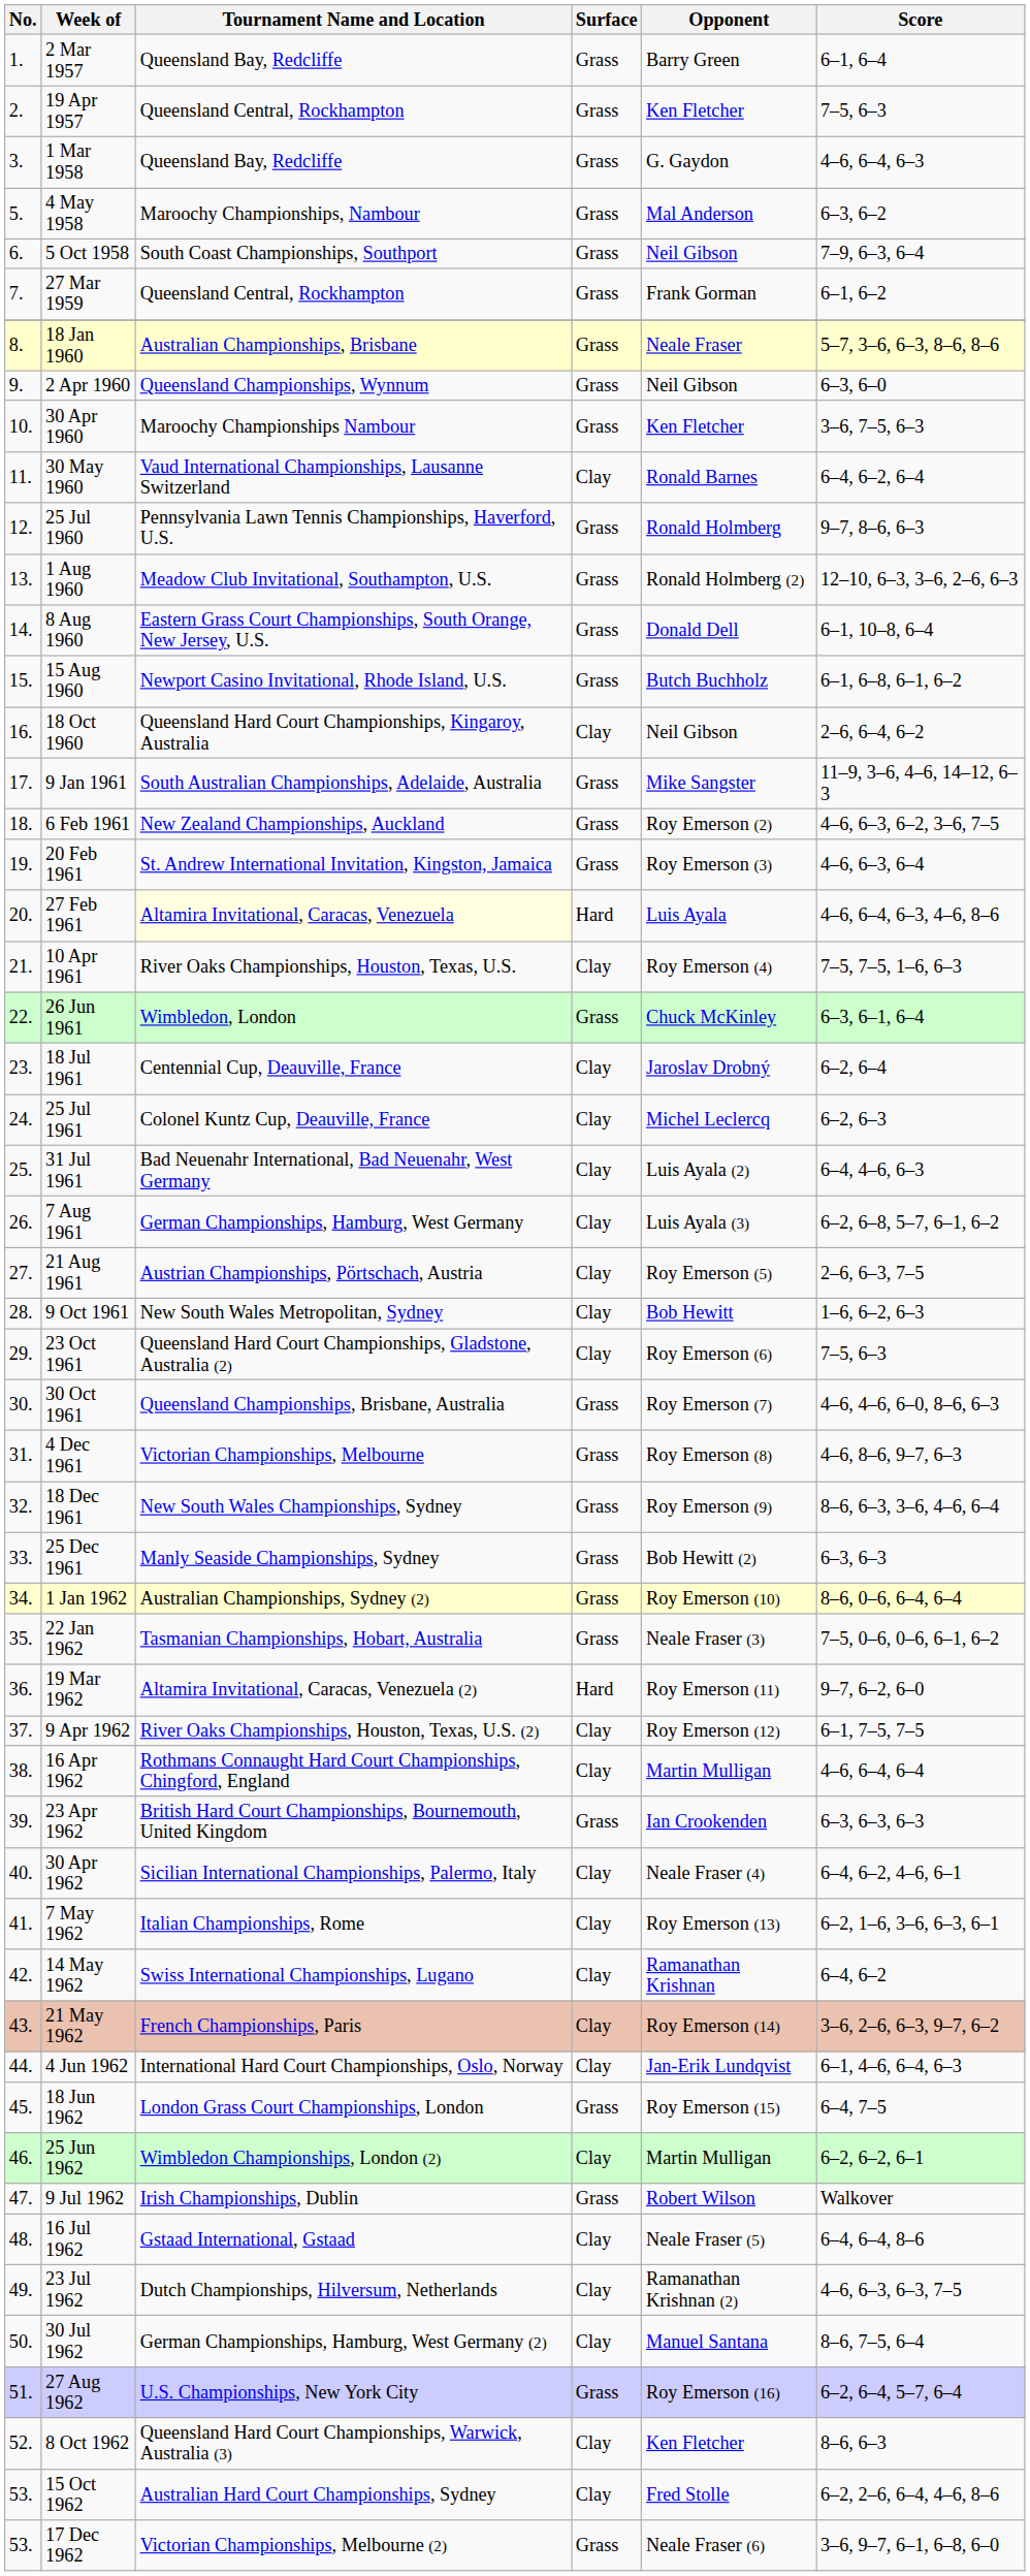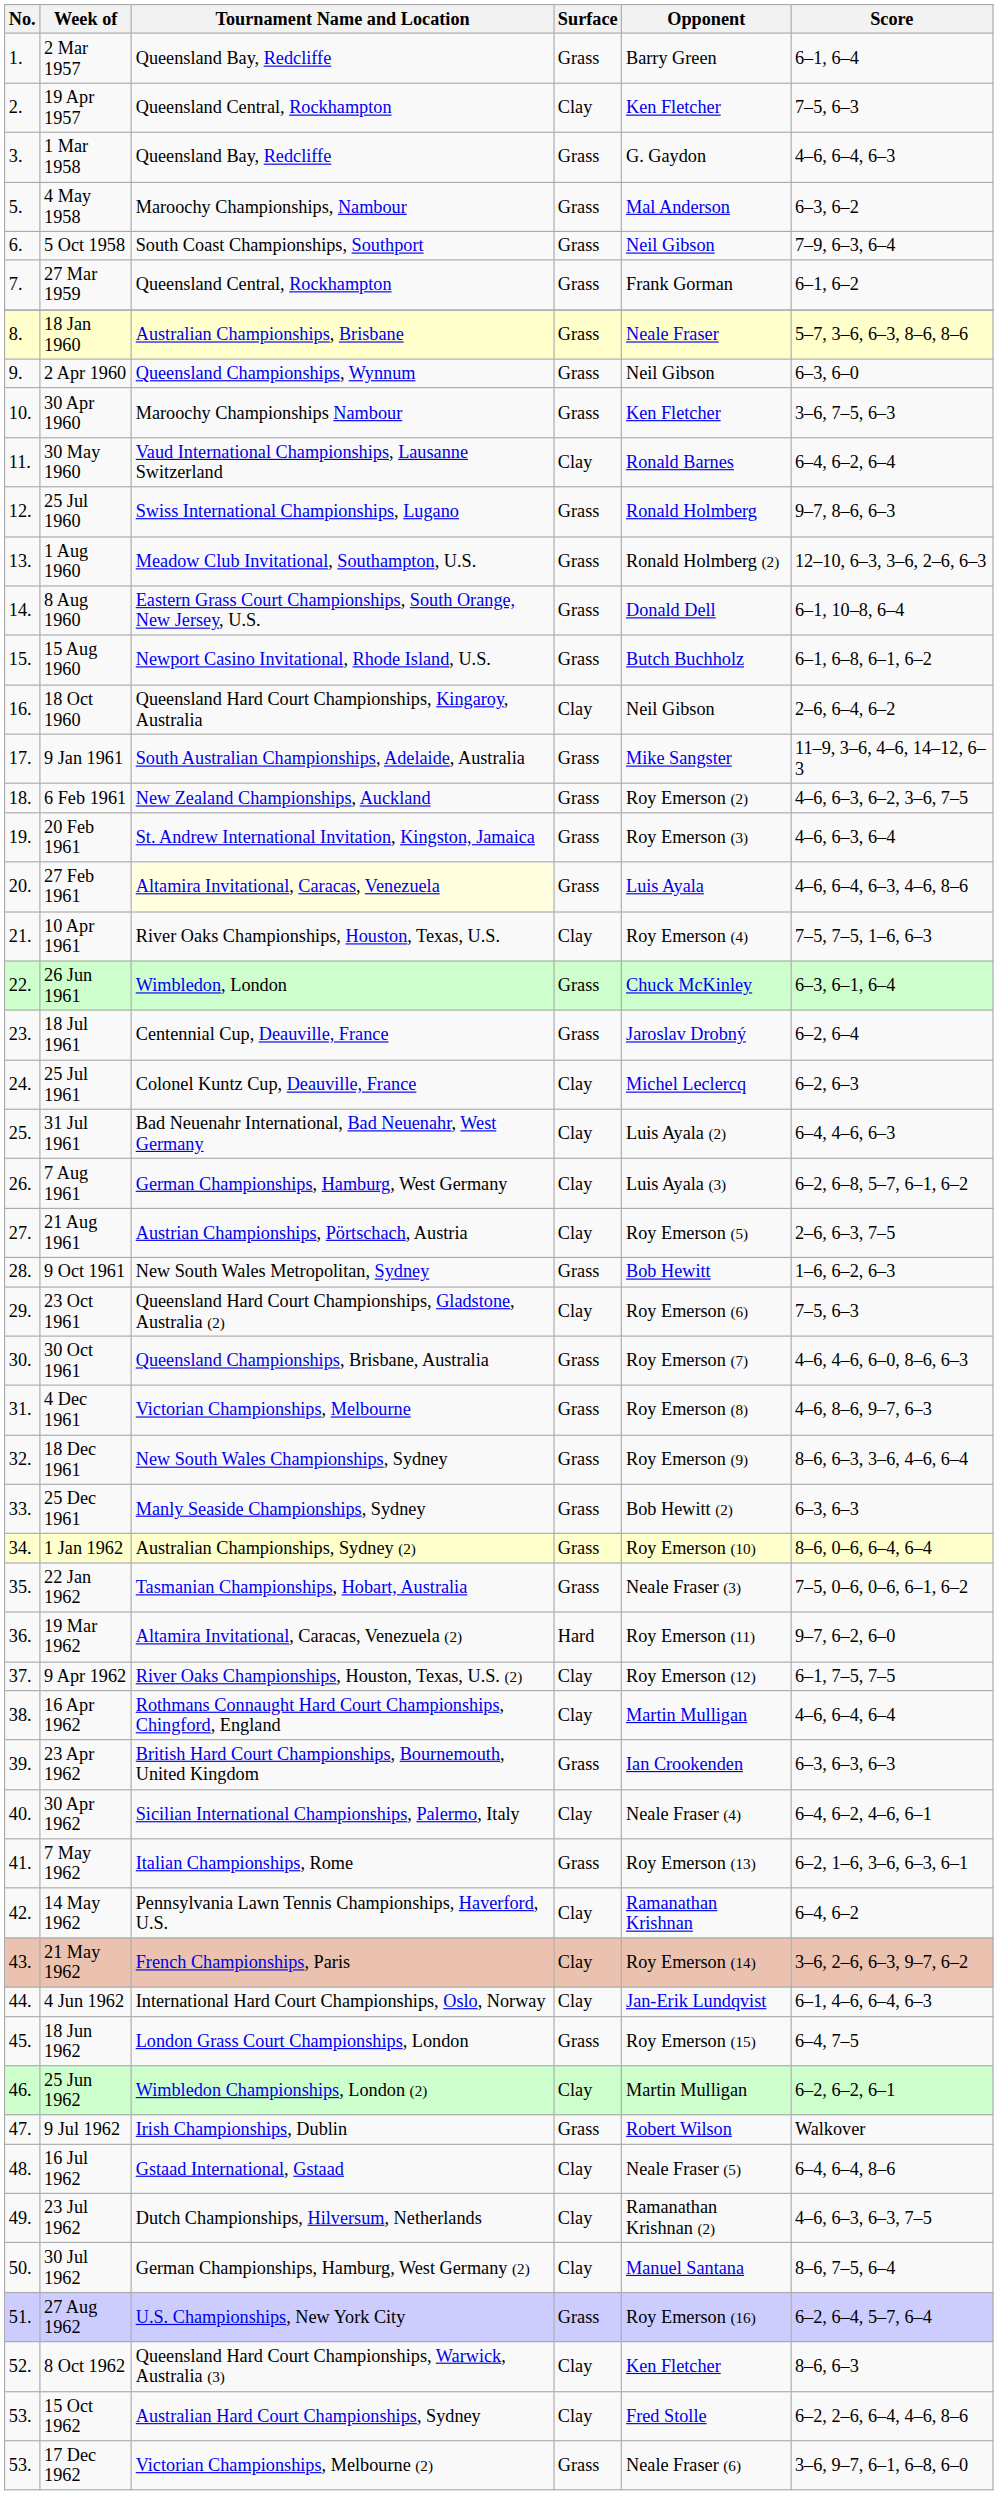 <table class="sortable wikitable">
 <tr>
 <th>No.</th>
 <th>Week of</th>
 <th>Tournament Name and Location</th>
 <th>Surface</th>
 <th>Opponent</th>
 <th width=170 class="unsortable">Score</th>
 </tr>
 <tr>
 <td>1.</td>
 <td>2 Mar 1957</td>
 <td>Queensland Bay, <a href='#'>Redcliffe</a></td>
 <td>Grass</td>
 <td> Barry Green</td>
 <td>6–1, 6–4</td>
 </tr>
 <tr>
 <td>2.</td>
 <td>19 Apr 1957</td>
 <td>Queensland Central, <a href='#'>Rockhampton</a></td>
-<td>Grass</td>
+<td>Clay</td>
 <td> <a href='#'>Ken Fletcher</a></td>
 <td>7–5, 6–3</td>
 </tr>
 <tr>
 <td>3.</td>
 <td>1 Mar 1958</td>
 <td>Queensland Bay, <a href='#'>Redcliffe</a></td>
 <td>Grass</td>
 <td> G. Gaydon</td>
 <td>4–6, 6–4, 6–3</td>
 </tr>
 <tr>
 <td>5.</td>
 <td>4 May 1958</td>
 <td>Maroochy Championships, <a href='#'>Nambour</a></td>
 <td>Grass</td>
 <td> <a href='#'>Mal Anderson</a></td>
 <td>6–3, 6–2</td>
 </tr>
 <tr>
 <td>6.</td>
 <td>5 Oct 1958</td>
 <td>South Coast Championships, <a href='#'>Southport</a></td>
 <td>Grass</td>
 <td> <a href='#'>Neil Gibson</a></td>
 <td>7–9, 6–3, 6–4</td>
 </tr>
 <tr>
 <td>7.</td>
 <td>27 Mar 1959</td>
 <td>Queensland Central, <a href='#'>Rockhampton</a></td>
 <td>Grass</td>
 <td> Frank Gorman</td>
 <td>6–1, 6–2</td>
 </tr>
 <tr>
 </tr>
 <tr bgcolor=#FFFFCC>
 <td>8.</td>
 <td>18 Jan 1960</td>
 <td><a href='#'>Australian Championships</a>, <a href='#'>Brisbane</a></td>
 <td>Grass</td>
 <td> <a href='#'>Neale Fraser</a></td>
 <td>5–7, 3–6, 6–3, 8–6, 8–6</td>
 </tr>
 <tr>
 <td>9.</td>
 <td>2 Apr 1960</td>
 <td><a href='#'>Queensland Championships</a>, <a href='#'>Wynnum</a></td>
 <td>Grass</td>
 <td> Neil Gibson</td>
 <td>6–3, 6–0</td>
 </tr>
 <tr>
 <td>10.</td>
 <td>30 Apr 1960</td>
 <td>Maroochy Championships <a href='#'>Nambour</a></td>
 <td>Grass</td>
 <td> <a href='#'>Ken Fletcher</a></td>
 <td>3–6, 7–5, 6–3</td>
 </tr>
 <tr>
 <td>11.</td>
 <td>30 May 1960</td>
 <td><a href='#'>Vaud International Championships</a>, <a href='#'>Lausanne</a> Switzerland</td>
 <td>Clay</td>
 <td> <a href='#'>Ronald Barnes</a></td>
 <td>6–4, 6–2, 6–4</td>
 </tr>
 <tr>
 <td>12.</td>
 <td>25 Jul 1960</td>
-<td>Pennsylvania Lawn Tennis Championships, <a href='#'>Haverford</a>, U.S.</td>
+<td><a href='#'>Swiss International Championships</a>, <a href='#'>Lugano</a></td>
 <td>Grass</td>
 <td> <a href='#'>Ronald Holmberg</a></td>
 <td>9–7, 8–6, 6–3</td>
 </tr>
 <tr>
 <td>13.</td>
 <td>1 Aug 1960</td>
 <td><a href='#'>Meadow Club Invitational</a>, <a href='#'>Southampton</a>, U.S.</td>
 <td>Grass</td>
 <td> Ronald Holmberg <small>(2)</small></td>
 <td>12–10, 6–3, 3–6, 2–6, 6–3</td>
 </tr>
 <tr>
 <td>14.</td>
 <td>8 Aug 1960</td>
 <td><a href='#'>Eastern Grass Court Championships</a>, <a href='#'>South Orange, New Jersey</a>, U.S.</td>
 <td>Grass</td>
 <td> <a href='#'>Donald Dell</a></td>
 <td>6–1, 10–8, 6–4</td>
 </tr>
 <tr>
 <td>15.</td>
 <td>15 Aug 1960</td>
 <td><a href='#'>Newport Casino Invitational</a>, <a href='#'>Rhode Island</a>, U.S.</td>
 <td>Grass</td>
 <td> <a href='#'>Butch Buchholz</a></td>
 <td>6–1, 6–8, 6–1, 6–2</td>
 </tr>
 <tr>
 <td>16.</td>
 <td>18 Oct 1960</td>
 <td>Queensland Hard Court Championships, <a href='#'>Kingaroy</a>, Australia</td>
 <td>Clay</td>
 <td> Neil Gibson</td>
 <td>2–6, 6–4, 6–2</td>
 </tr>
 <tr>
 <td>17.</td>
 <td>9 Jan 1961</td>
 <td><a href='#'>South Australian Championships</a>, <a href='#'>Adelaide</a>, Australia</td>
 <td>Grass</td>
 <td> <a href='#'>Mike Sangster</a></td>
 <td>11–9, 3–6, 4–6, 14–12, 6–3</td>
 </tr>
 <tr>
 <td>18.</td>
 <td>6 Feb 1961</td>
 <td><a href='#'>New Zealand Championships</a>, <a href='#'>Auckland</a></td>
 <td>Grass</td>
 <td> Roy Emerson <small>(2)</small></td>
 <td>4–6, 6–3, 6–2, 3–6, 7–5</td>
 </tr>
 <tr>
 <td>19.</td>
 <td>20 Feb 1961</td>
 <td><a href='#'>St. Andrew International Invitation</a>, <a href='#'>Kingston, Jamaica</a></td>
 <td>Grass</td>
 <td> Roy Emerson <small>(3)</small></td>
 <td>4–6, 6–3, 6–4</td>
 </tr>
 <tr>
 <td>20.</td>
 <td>27 Feb 1961</td>
 <td style="background: lightyellow;"><a href='#'>Altamira Invitational</a>, <a href='#'>Caracas</a>, <a href='#'>Venezuela</a></td>
-<td>Hard</td>
+<td>Grass</td>
 <td> <a href='#'>Luis Ayala</a></td>
 <td>4–6, 6–4, 6–3, 4–6, 8–6</td>
 </tr>
 <tr>
 <td>21.</td>
 <td>10 Apr 1961</td>
 <td>River Oaks Championships, <a href='#'>Houston</a>, Texas, U.S.</td>
 <td>Clay</td>
 <td> Roy Emerson <small>(4)</small></td>
 <td>7–5, 7–5, 1–6, 6–3</td>
 </tr>
 <tr bgcolor=#CCFFCC>
 <td>22.</td>
 <td>26 Jun 1961</td>
 <td><a href='#'>Wimbledon</a>, London</td>
 <td>Grass</td>
 <td> <a href='#'>Chuck McKinley</a></td>
 <td>6–3, 6–1, 6–4</td>
 </tr>
 <tr>
 <td>23.</td>
 <td>18 Jul 1961</td>
 <td>Centennial Cup, <a href='#'>Deauville, France</a></td>
-<td>Clay</td>
+<td>Grass</td>
 <td> <a href='#'>Jaroslav Drobný</a></td>
 <td>6–2, 6–4</td>
 </tr>
 <tr>
 <td>24.</td>
 <td>25 Jul 1961</td>
 <td>Colonel Kuntz Cup, <a href='#'>Deauville, France</a></td>
 <td>Clay</td>
 <td> <a href='#'>Michel Leclercq</a></td>
 <td>6–2, 6–3</td>
 </tr>
 <tr>
 <td>25.</td>
 <td>31 Jul 1961</td>
 <td>Bad Neuenahr International, <a href='#'>Bad Neuenahr</a>, <a href='#'>West Germany</a></td>
 <td>Clay</td>
 <td> Luis Ayala <small>(2)</small></td>
 <td>6–4, 4–6, 6–3</td>
 </tr>
 <tr>
 <td>26.</td>
 <td>7 Aug 1961</td>
 <td><a href='#'>German Championships</a>, <a href='#'>Hamburg</a>, West Germany</td>
 <td>Clay</td>
 <td> Luis Ayala <small>(3)</small></td>
 <td>6–2, 6–8, 5–7, 6–1, 6–2</td>
 </tr>
 <tr>
 <td>27.</td>
 <td>21 Aug 1961</td>
 <td><a href='#'>Austrian Championships</a>, <a href='#'>Pörtschach</a>, Austria</td>
 <td>Clay</td>
 <td> Roy Emerson <small>(5)</small></td>
 <td>2–6, 6–3, 7–5</td>
 </tr>
 <tr>
 <td>28.</td>
 <td>9 Oct 1961</td>
 <td>New South Wales Metropolitan, <a href='#'>Sydney</a></td>
-<td>Clay</td>
+<td>Grass</td>
 <td> <a href='#'>Bob Hewitt</a></td>
 <td>1–6, 6–2, 6–3</td>
 </tr>
 <tr>
 <td>29.</td>
 <td>23 Oct 1961</td>
 <td>Queensland Hard Court Championships, <a href='#'>Gladstone</a>, Australia <small>(2)</small></td>
 <td>Clay</td>
 <td> Roy Emerson <small>(6)</small></td>
 <td>7–5, 6–3</td>
 </tr>
 <tr>
 <td>30.</td>
 <td>30 Oct 1961</td>
 <td><a href='#'>Queensland Championships</a>, Brisbane, Australia</td>
 <td>Grass</td>
 <td> Roy Emerson <small>(7)</small></td>
 <td>4–6, 4–6, 6–0, 8–6, 6–3</td>
 </tr>
 <tr>
 <td>31.</td>
 <td>4 Dec 1961</td>
 <td><a href='#'>Victorian Championships</a>, <a href='#'>Melbourne</a></td>
 <td>Grass</td>
 <td> Roy Emerson <small>(8)</small></td>
 <td>4–6, 8–6, 9–7, 6–3</td>
 </tr>
 <tr>
 <td>32.</td>
 <td>18 Dec 1961</td>
 <td><a href='#'>New South Wales Championships</a>, Sydney</td>
 <td>Grass</td>
 <td> Roy Emerson <small>(9)</small></td>
 <td>8–6, 6–3, 3–6, 4–6, 6–4</td>
 </tr>
 <tr>
 <td>33.</td>
 <td>25 Dec 1961</td>
 <td><a href='#'>Manly Seaside Championships</a>, Sydney</td>
 <td>Grass</td>
 <td> Bob Hewitt <small>(2)</small></td>
 <td>6–3, 6–3</td>
 </tr>
 <tr bgcolor=#FFFFCC>
 <td>34.</td>
 <td>1 Jan 1962</td>
 <td>Australian Championships, Sydney <small>(2)</small></td>
 <td>Grass</td>
 <td> Roy Emerson <small>(10)</small></td>
 <td>8–6, 0–6, 6–4, 6–4</td>
 </tr>
 <tr>
 <td>35.</td>
 <td>22 Jan 1962</td>
 <td><a href='#'>Tasmanian Championships</a>, <a href='#'>Hobart, Australia</a></td>
 <td>Grass</td>
 <td> Neale Fraser <small>(3)</small></td>
 <td>7–5, 0–6, 0–6, 6–1, 6–2</td>
 </tr>
 <tr>
 <td>36.</td>
 <td>19 Mar 1962</td>
 <td><a href='#'>Altamira Invitational</a>, Caracas, Venezuela <small>(2)</small></td>
 <td>Hard</td>
 <td> Roy Emerson <small>(11)</small></td>
 <td>9–7, 6–2, 6–0</td>
 </tr>
 <tr>
 <td>37.</td>
 <td>9 Apr 1962</td>
 <td><a href='#'>River Oaks Championships</a>, Houston, Texas, U.S. <small>(2)</small></td>
 <td>Clay</td>
 <td> Roy Emerson <small>(12)</small></td>
 <td>6–1, 7–5, 7–5</td>
 </tr>
 <tr>
 <td>38.</td>
 <td>16 Apr 1962</td>
 <td><a href='#'>Rothmans Connaught Hard Court Championships</a>, <a href='#'>Chingford</a>, England</td>
 <td>Clay</td>
 <td> <a href='#'>Martin Mulligan</a></td>
 <td>4–6, 6–4, 6–4</td>
 </tr>
 <tr>
 <td>39.</td>
 <td>23 Apr 1962</td>
 <td><a href='#'>British Hard Court Championships</a>, <a href='#'>Bournemouth</a>, United Kingdom</td>
 <td>Grass</td>
 <td> <a href='#'>Ian Crookenden</a></td>
 <td>6–3, 6–3, 6–3</td>
 </tr>
 <tr>
 <td>40.</td>
 <td>30 Apr 1962</td>
 <td><a href='#'>Sicilian International Championships</a>, <a href='#'>Palermo</a>, Italy</td>
 <td>Clay</td>
 <td> Neale Fraser <small>(4)</small></td>
 <td>6–4, 6–2, 4–6, 6–1</td>
 </tr>
 <tr>
 <td>41.</td>
 <td>7 May 1962</td>
 <td><a href='#'>Italian Championships</a>, Rome</td>
-<td>Clay</td>
+<td>Grass</td>
 <td> Roy Emerson <small>(13)</small></td>
 <td>6–2, 1–6, 3–6, 6–3, 6–1</td>
 </tr>
 <tr>
 <td>42.</td>
 <td>14 May 1962</td>
-<td><a href='#'>Swiss International Championships</a>, <a href='#'>Lugano</a></td>
+<td>Pennsylvania Lawn Tennis Championships, <a href='#'>Haverford</a>, U.S.</td>
 <td>Clay</td>
 <td> <a href='#'>Ramanathan Krishnan</a></td>
 <td>6–4, 6–2</td>
 </tr>
 <tr bgcolor=#EBC2AF>
 <td>43.</td>
 <td>21 May 1962</td>
 <td><a href='#'>French Championships</a>, Paris</td>
 <td>Clay</td>
 <td> Roy Emerson <small>(14)</small></td>
 <td>3–6, 2–6, 6–3, 9–7, 6–2</td>
 </tr>
 <tr>
 <td>44.</td>
 <td>4 Jun 1962</td>
 <td>International Hard Court Championships, <a href='#'>Oslo</a>, Norway</td>
 <td>Clay</td>
 <td> <a href='#'>Jan-Erik Lundqvist</a></td>
 <td>6–1, 4–6, 6–4, 6–3</td>
 </tr>
 <tr>
 <td>45.</td>
 <td>18 Jun 1962</td>
 <td><a href='#'>London Grass Court Championships</a>, London</td>
 <td>Grass</td>
 <td> Roy Emerson <small>(15)</small></td>
 <td>6–4, 7–5</td>
 </tr>
 <tr bgcolor=#CCFFCC>
 <td>46.</td>
 <td>25 Jun 1962</td>
 <td><a href='#'>Wimbledon Championships</a>, London <small>(2)</small></td>
 <td>Clay</td>
 <td> Martin Mulligan</td>
 <td>6–2, 6–2, 6–1</td>
 </tr>
 <tr>
 <td>47.</td>
 <td>9 Jul 1962</td>
 <td><a href='#'>Irish Championships</a>, Dublin</td>
 <td>Grass</td>
 <td> <a href='#'>Robert Wilson</a></td>
 <td>Walkover</td>
 </tr>
 <tr>
 <td>48.</td>
 <td>16 Jul 1962</td>
 <td><a href='#'>Gstaad International</a>, <a href='#'>Gstaad</a></td>
 <td>Clay</td>
 <td> Neale Fraser <small>(5)</small></td>
 <td>6–4, 6–4, 8–6</td>
 </tr>
 <tr>
 <td>49.</td>
 <td>23 Jul 1962</td>
 <td>Dutch Championships, <a href='#'>Hilversum</a>, Netherlands</td>
 <td>Clay</td>
 <td> Ramanathan Krishnan <small>(2)</small></td>
 <td>4–6, 6–3, 6–3, 7–5</td>
 </tr>
 <tr>
 <td>50.</td>
 <td>30 Jul 1962</td>
 <td>German Championships, Hamburg, West Germany <small>(2)</small></td>
 <td>Clay</td>
 <td> <a href='#'>Manuel Santana</a></td>
 <td>8–6, 7–5, 6–4</td>
 </tr>
 <tr bgcolor=#CCCCFF>
 <td>51.</td>
 <td>27 Aug 1962</td>
 <td><a href='#'>U.S. Championships</a>, New York City</td>
 <td>Grass</td>
 <td> Roy Emerson <small>(16)</small></td>
 <td>6–2, 6–4, 5–7, 6–4</td>
 </tr>
 <tr>
 <td>52.</td>
 <td>8 Oct 1962</td>
 <td>Queensland Hard Court Championships, <a href='#'>Warwick</a>, Australia <small>(3)</small></td>
 <td>Clay</td>
 <td> <a href='#'>Ken Fletcher</a></td>
 <td>8–6, 6–3</td>
 </tr>
 <tr>
 <td>53.</td>
 <td>15 Oct 1962</td>
 <td><a href='#'>Australian Hard Court Championships</a>, Sydney</td>
 <td>Clay</td>
 <td> <a href='#'>Fred Stolle</a></td>
 <td>6–2, 2–6, 6–4, 4–6, 8–6</td>
 </tr>
 <tr>
 <td>53.</td>
 <td>17 Dec 1962</td>
 <td><a href='#'>Victorian Championships</a>, Melbourne <small>(2)</small></td>
 <td>Grass</td>
 <td> Neale Fraser <small>(6)</small></td>
 <td>3–6, 9–7, 6–1, 6–8, 6–0</td>
 </tr>
 </table>
